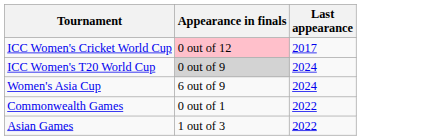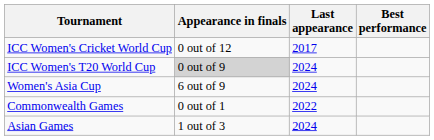 <table class="wikitable sortable" style="text-align:left;">
 <tr>
 <th>Tournament</th>
 <th data-sort-type="number">Appearance in finals</th>
 <th>Last<br>appearance</th>
+<th>Best<br>performance</th>
 </tr>
 <tr>
 <td><a href='#'>ICC Women's Cricket World Cup</a></td>
-<td style="background: pink;">0 out of 12</td>
+<td>0 out of 12</td>
 <td><a href='#'>2017</a></td>
+<td></td>
 </tr>
 <tr>
 <td><a href='#'>ICC Women's T20 World Cup</a></td>
 <td style="background: lightgrey;">0 out of 9</td>
 <td><a href='#'>2024</a></td>
+<td></td>
 </tr>
 <tr>
 <td><a href='#'>Women's Asia Cup</a></td>
 <td>6 out of 9</td>
 <td><a href='#'>2024</a></td>
+<td></td>
 </tr>
 <tr>
 <td><a href='#'>Commonwealth Games</a></td>
 <td>0 out of 1</td>
 <td><a href='#'>2022</a></td>
+<td></td>
 </tr>
 <tr>
 <td><a href='#'>Asian Games</a></td>
 <td>1 out of 3</td>
-<td><a href='#'>2022</a></td>
+<td><a href='#'>2024</a></td>
+<td></td>
 </tr>
 </table>
